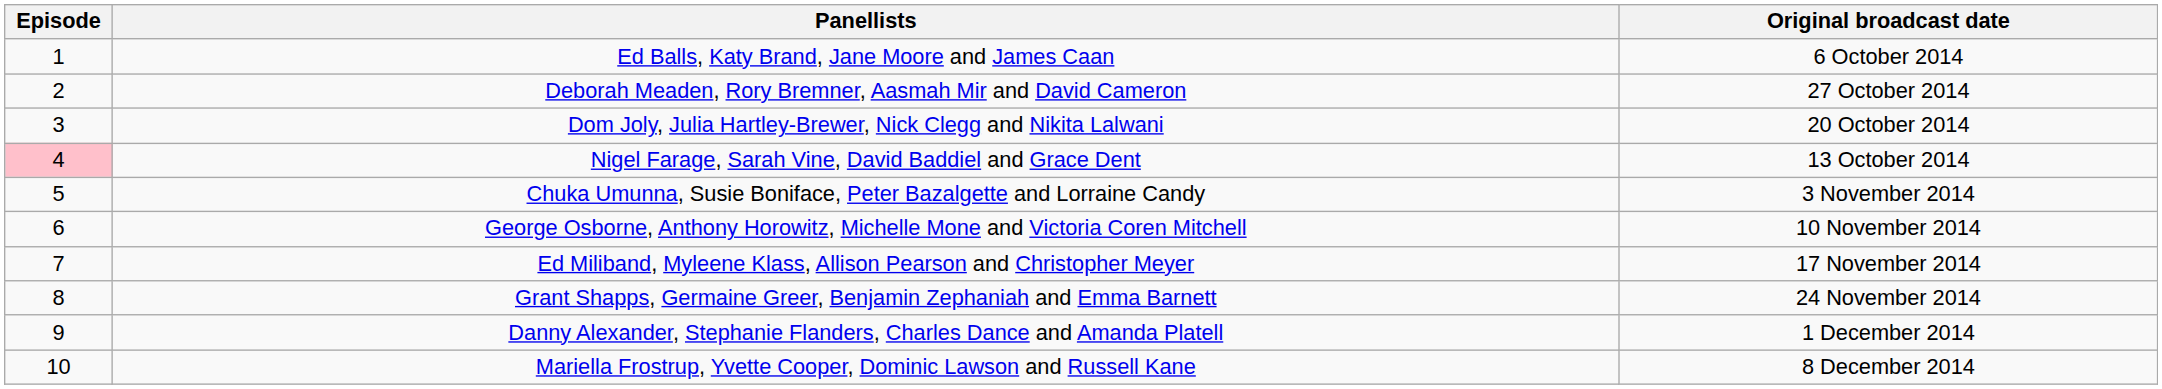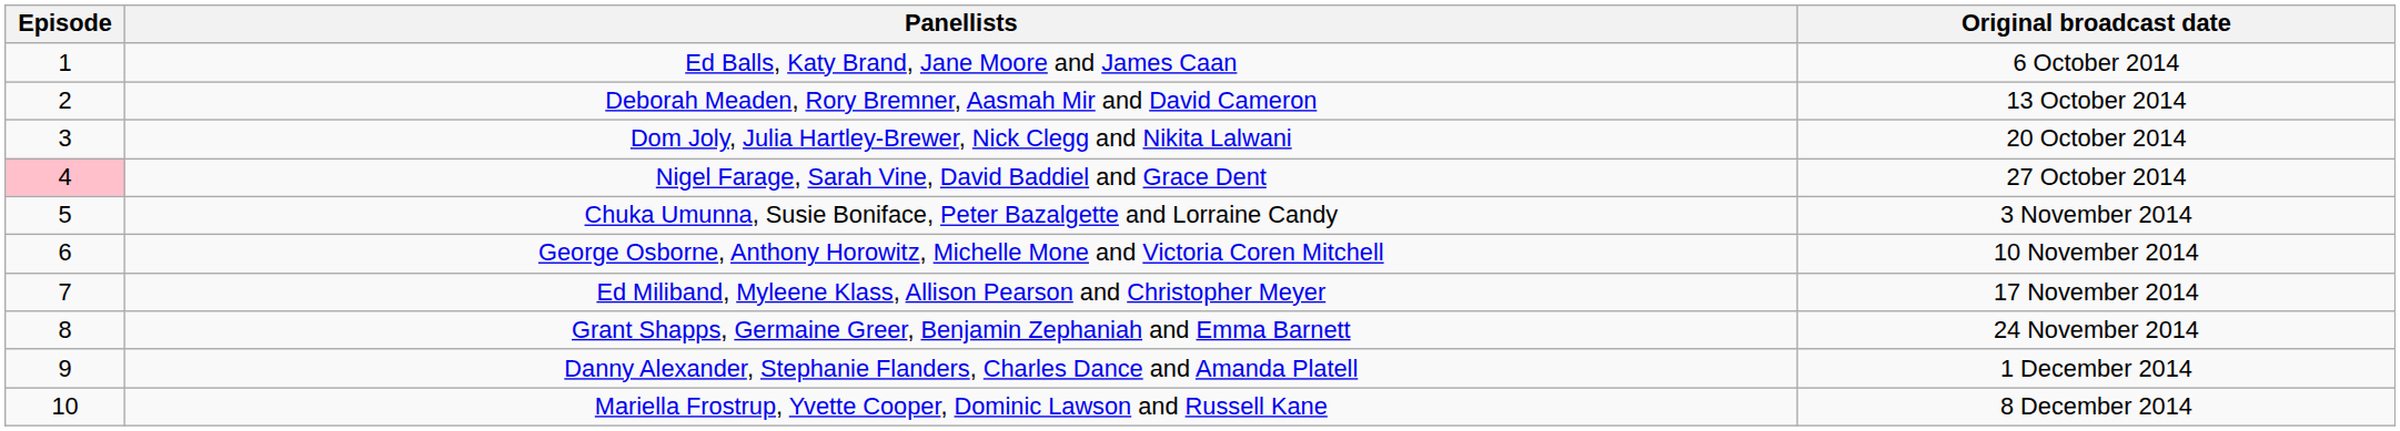 <table class="wikitable" style="text-align:center; width:100%;">
 <tr>
 <th width="5%">Episode</th>
 <th width="70%">Panellists</th>
 <th width="25%">Original broadcast date</th>
 </tr>
 <tr>
 <td>1</td>
 <td><a href='#'>Ed Balls</a>, <a href='#'>Katy Brand</a>, <a href='#'>Jane Moore</a> and <a href='#'>James Caan</a></td>
 <td>6 October 2014</td>
 </tr>
 <tr>
 <td>2</td>
 <td><a href='#'>Deborah Meaden</a>, <a href='#'>Rory Bremner</a>, <a href='#'>Aasmah Mir</a> and <a href='#'>David Cameron</a></td>
-<td>27 October 2014</td>
+<td>13 October 2014</td>
 </tr>
 <tr>
 <td>3</td>
 <td><a href='#'>Dom Joly</a>, <a href='#'>Julia Hartley-Brewer</a>, <a href='#'>Nick Clegg</a> and <a href='#'>Nikita Lalwani</a></td>
 <td>20 October 2014</td>
 </tr>
 <tr>
 <td style="background: pink;">4</td>
 <td><a href='#'>Nigel Farage</a>, <a href='#'>Sarah Vine</a>, <a href='#'>David Baddiel</a> and <a href='#'>Grace Dent</a></td>
-<td>13 October 2014</td>
+<td>27 October 2014</td>
 </tr>
 <tr>
 <td>5</td>
 <td><a href='#'>Chuka Umunna</a>, Susie Boniface, <a href='#'>Peter Bazalgette</a> and Lorraine Candy</td>
 <td>3 November 2014</td>
 </tr>
 <tr>
 <td>6</td>
 <td><a href='#'>George Osborne</a>, <a href='#'>Anthony Horowitz</a>, <a href='#'>Michelle Mone</a> and <a href='#'>Victoria Coren Mitchell</a></td>
 <td>10 November 2014</td>
 </tr>
 <tr>
 <td>7</td>
 <td><a href='#'>Ed Miliband</a>, <a href='#'>Myleene Klass</a>, <a href='#'>Allison Pearson</a> and <a href='#'>Christopher Meyer</a></td>
 <td>17 November 2014</td>
 </tr>
 <tr>
 <td>8</td>
 <td><a href='#'>Grant Shapps</a>, <a href='#'>Germaine Greer</a>, <a href='#'>Benjamin Zephaniah</a> and <a href='#'>Emma Barnett</a></td>
 <td>24 November 2014</td>
 </tr>
 <tr>
 <td>9</td>
 <td><a href='#'>Danny Alexander</a>, <a href='#'>Stephanie Flanders</a>, <a href='#'>Charles Dance</a> and <a href='#'>Amanda Platell</a></td>
 <td>1 December 2014</td>
 </tr>
 <tr>
 <td>10</td>
 <td><a href='#'>Mariella Frostrup</a>, <a href='#'>Yvette Cooper</a>, <a href='#'>Dominic Lawson</a> and <a href='#'>Russell Kane</a></td>
 <td>8 December 2014</td>
 </tr>
 </table>
